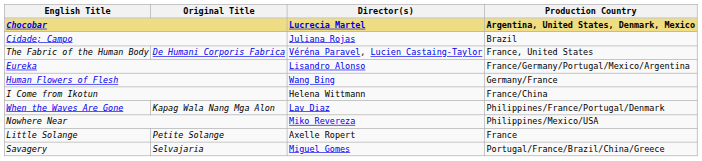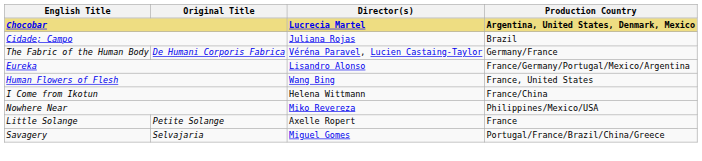 <table class="wikitable">
 <tr>
 <th>English Title</th>
 <th>Original Title</th>
 <th>Director(s)</th>
 <th>Production Country</th>
 </tr>
 <tr style="background:#eedd82">
 <td colspan="2"><strong><em><a href='#'>Chocobar</a></em></strong></td>
 <td><strong><a href='#'>Lucrecia Martel</a></strong></td>
 <td><strong>Argentina, United States, Denmark, Mexico</strong></td>
 </tr>
 <tr>
 <td colspan="2"><em><a href='#'>Cidade; Campo</a></em></td>
 <td><a href='#'>Juliana Rojas</a></td>
 <td>Brazil</td>
 </tr>
 <tr>
 <td><em>The Fabric of the Human Body</em></td>
 <td><em><a href='#'>De Humani Corporis Fabrica</a></em></td>
 <td><a href='#'>Véréna Paravel</a>, <a href='#'>Lucien Castaing-Taylor</a></td>
-<td>France, United States</td>
+<td>Germany/France</td>
 </tr>
 <tr>
 <td colspan="2"><em><a href='#'>Eureka</a></em></td>
 <td><a href='#'>Lisandro Alonso</a></td>
 <td>France/Germany/Portugal/Mexico/Argentina</td>
 </tr>
 <tr>
 <td colspan="2"><em><a href='#'>Human Flowers of Flesh</a></em></td>
 <td><a href='#'>Wang Bing</a></td>
-<td>Germany/France</td>
+<td>France, United States</td>
 </tr>
 <tr>
 <td colspan="2"><em>I Come from Ikotun</em></td>
 <td>Helena Wittmann</td>
 <td>France/China</td>
-</tr>
-<tr>
-<td><em><a href='#'>When the Waves Are Gone</a></em></td>
-<td><em>Kapag Wala Nang Mga Alon</em></td>
-<td><a href='#'>Lav Diaz</a></td>
-<td>Philippines/France/Portugal/Denmark</td>
 </tr>
 <tr>
 <td colspan="2"><em>Nowhere Near</em></td>
 <td><a href='#'>Miko Revereza</a></td>
 <td>Philippines/Mexico/USA</td>
 </tr>
 <tr>
 <td><em>Little Solange</em></td>
 <td><em>Petite Solange</em></td>
 <td>Axelle Ropert</td>
 <td>France</td>
 </tr>
 <tr>
 <td><em>Savagery</em></td>
 <td><em>Selvajaria</em></td>
 <td><a href='#'>Miguel Gomes</a></td>
 <td>Portugal/France/Brazil/China/Greece</td>
 </tr>
 </table>
